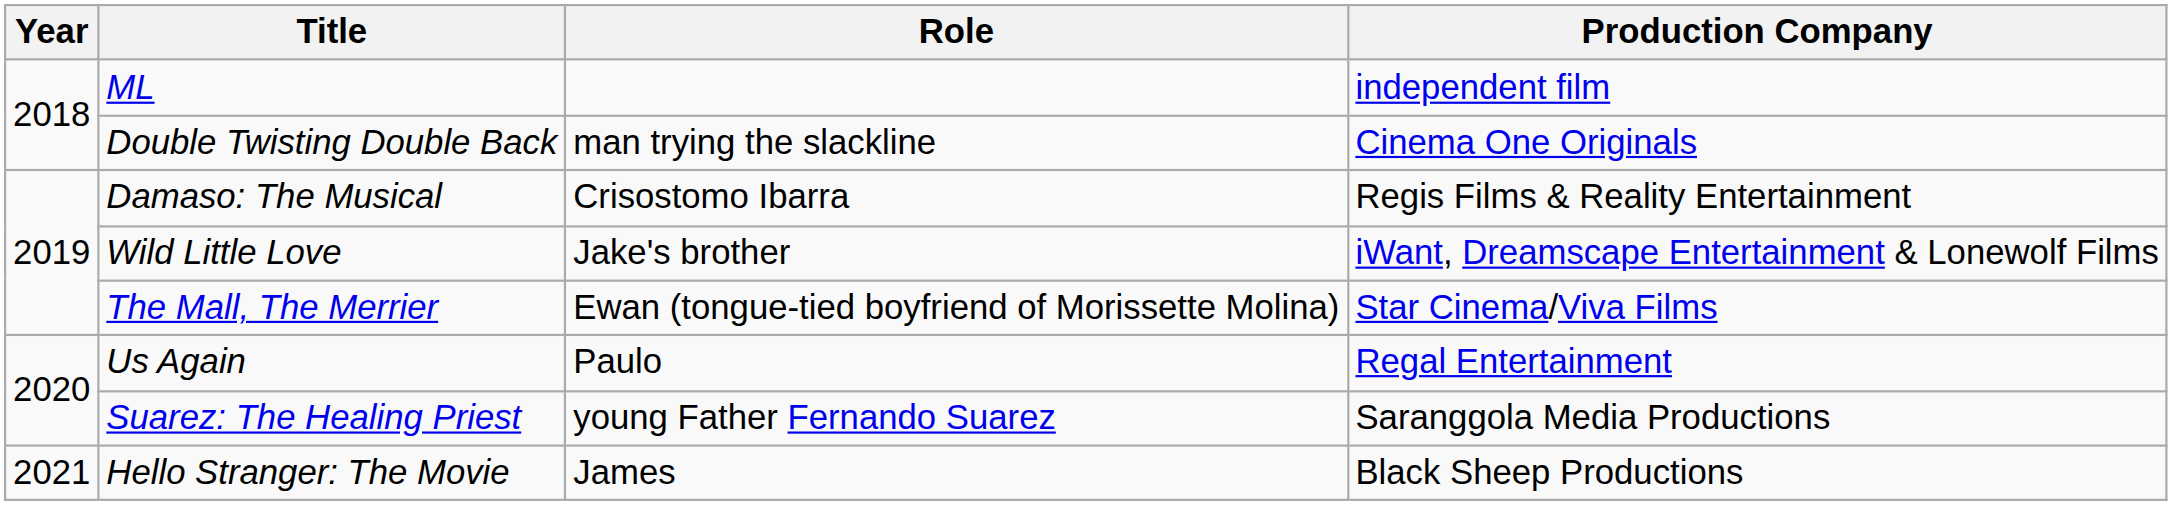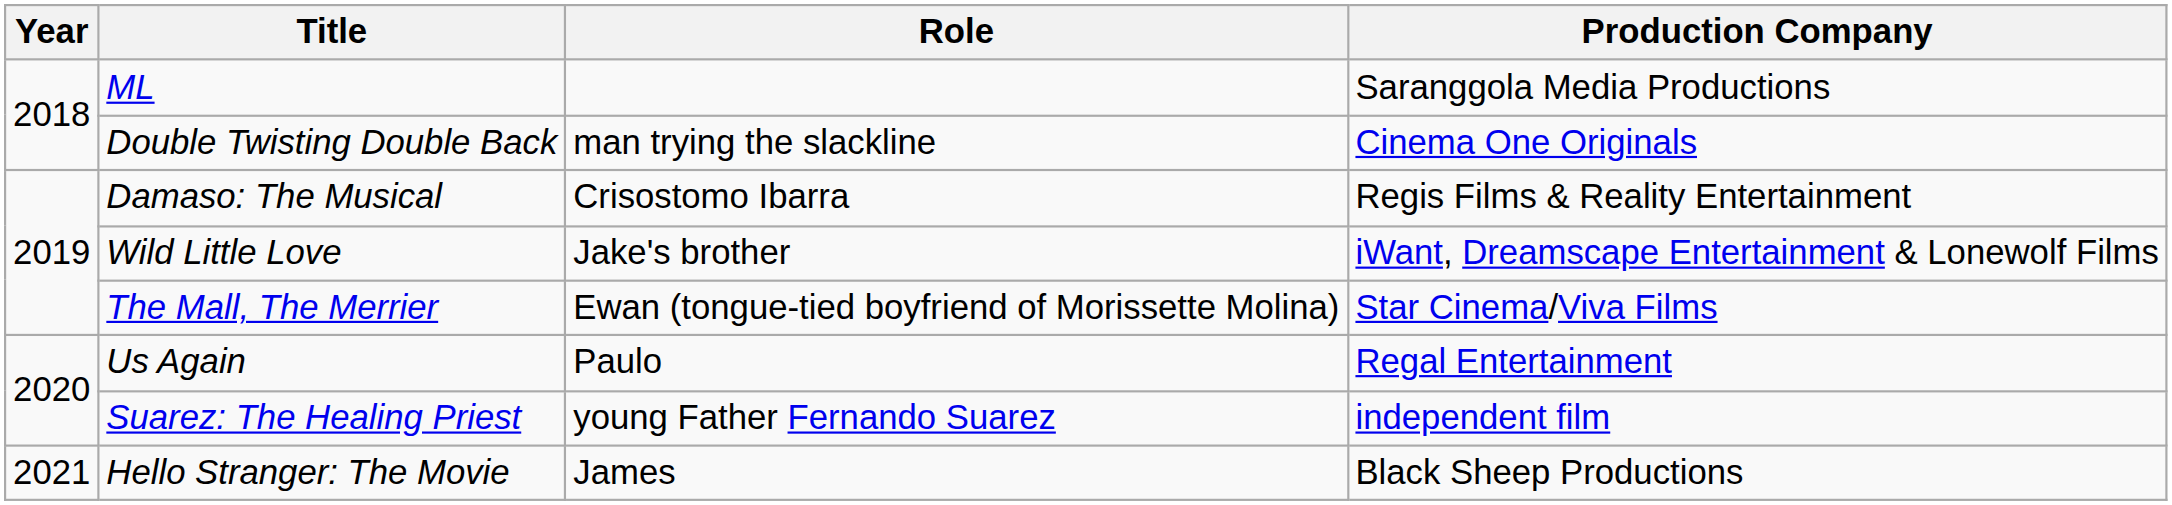 <table class="wikitable">
 <tr>
 <th>Year</th>
 <th>Title</th>
 <th>Role</th>
 <th>Production Company</th>
 </tr>
 <tr>
 <td rowspan="2">2018</td>
 <td><em><a href='#'>ML</a></em></td>
 <td></td>
-<td><a href='#'>independent film</a></td>
+<td>Saranggola Media Productions</td>
 </tr>
 <tr>
 <td><em>Double Twisting Double Back</em></td>
 <td>man trying the slackline</td>
 <td><a href='#'>Cinema One Originals</a></td>
 </tr>
 <tr>
 <td rowspan="3">2019</td>
 <td><em>Damaso: The Musical</em></td>
 <td>Crisostomo Ibarra</td>
 <td>Regis Films & Reality Entertainment</td>
 </tr>
 <tr>
 <td><em>Wild Little Love</em></td>
 <td>Jake's brother</td>
 <td><a href='#'>iWant</a>, <a href='#'>Dreamscape Entertainment</a> & Lonewolf Films</td>
 </tr>
 <tr>
 <td><em><a href='#'>The Mall, The Merrier</a></em></td>
 <td>Ewan (tongue-tied boyfriend of Morissette Molina)</td>
 <td><a href='#'>Star Cinema</a>/<a href='#'>Viva Films</a></td>
 </tr>
 <tr>
 <td rowspan="2">2020</td>
 <td><em>Us Again</em></td>
 <td>Paulo</td>
 <td><a href='#'>Regal Entertainment</a></td>
 </tr>
 <tr>
 <td><em><a href='#'>Suarez: The Healing Priest</a></em></td>
 <td>young Father <a href='#'>Fernando Suarez</a></td>
-<td>Saranggola Media Productions</td>
+<td><a href='#'>independent film</a></td>
 </tr>
 <tr>
 <td>2021</td>
 <td><em>Hello Stranger: The Movie</em></td>
 <td>James</td>
 <td>Black Sheep Productions</td>
 </tr>
 </table>
